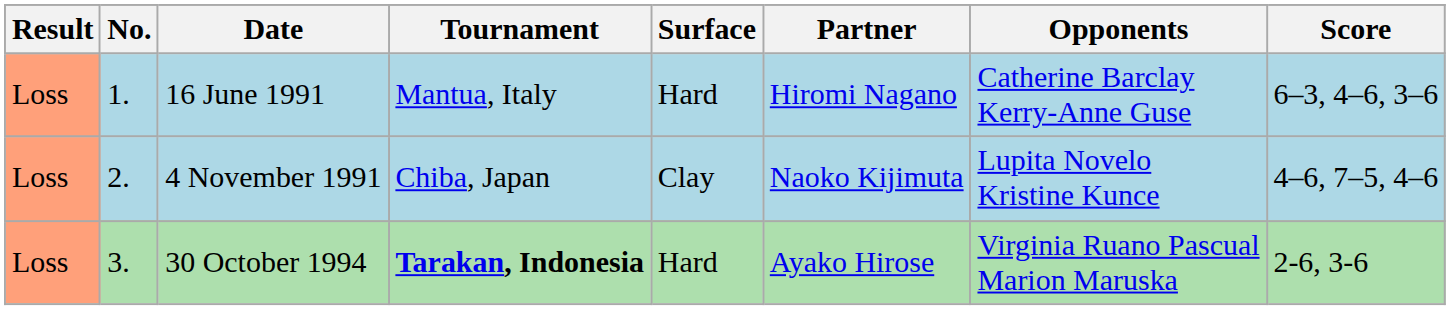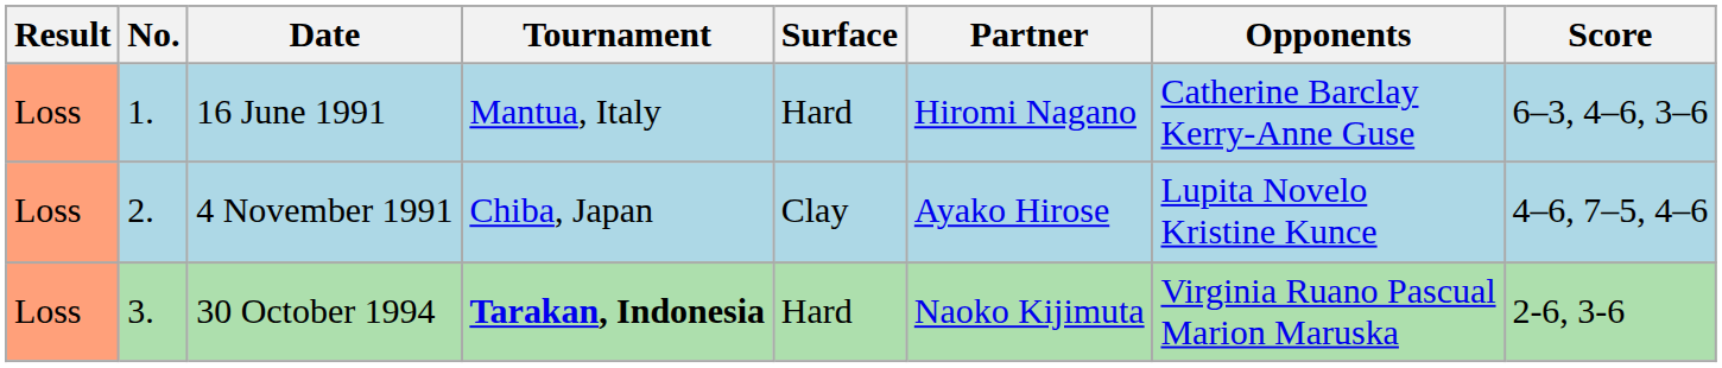 <table class="sortable wikitable" style=font-size:97%>
 <tr>
 <th>Result</th>
 <th>No.</th>
 <th>Date</th>
 <th>Tournament</th>
 <th>Surface</th>
 <th>Partner</th>
 <th>Opponents</th>
 <th>Score</th>
 </tr>
 <tr style="background:lightblue;">
 <td style="background:#ffa07a;">Loss</td>
 <td>1.</td>
 <td>16 June 1991</td>
 <td><a href='#'>Mantua</a>, Italy</td>
 <td>Hard</td>
 <td> <a href='#'>Hiromi Nagano</a></td>
 <td> <a href='#'>Catherine Barclay</a> <br>  <a href='#'>Kerry-Anne Guse</a></td>
 <td>6–3, 4–6, 3–6</td>
 </tr>
 <tr style="background:lightblue;">
 <td style="background:#ffa07a;">Loss</td>
 <td>2.</td>
 <td>4 November 1991</td>
 <td><a href='#'>Chiba</a>, Japan</td>
 <td>Clay</td>
-<td> <a href='#'>Naoko Kijimuta</a></td>
+<td> <a href='#'>Ayako Hirose</a></td>
 <td> <a href='#'>Lupita Novelo</a> <br>  <a href='#'>Kristine Kunce</a></td>
 <td>4–6, 7–5, 4–6</td>
 </tr>
 <tr style="background:#addfad;">
 <td style="background:#ffa07a;">Loss</td>
 <td>3.</td>
 <td>30 October 1994</td>
 <td><strong><a href='#'>Tarakan</a>, Indonesia</strong></td>
 <td>Hard</td>
-<td> <a href='#'>Ayako Hirose</a></td>
+<td> <a href='#'>Naoko Kijimuta</a></td>
 <td> <a href='#'>Virginia Ruano Pascual</a><br> <a href='#'>Marion Maruska</a></td>
 <td>2-6, 3-6</td>
 </tr>
 </table>
